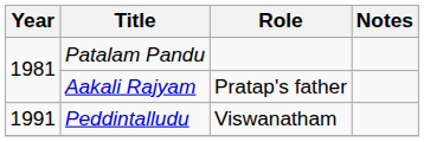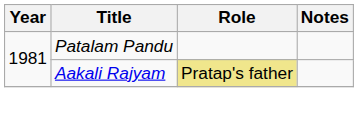 <table class="wikitable sortable">
 <tr>
 <th>Year</th>
 <th>Title</th>
 <th>Role</th>
 <th class="unsortable">Notes</th>
 </tr>
 <tr>
 <td rowspan=2>1981</td>
 <td><em>Patalam Pandu</em></td>
 <td></td>
 <td></td>
 </tr>
 <tr>
 <td><em><a href='#'>Aakali Rajyam</a></em></td>
-<td>Pratap's father</td>
-<td></td>
-</tr>
-<tr>
-<td>1991</td>
-<td><em><a href='#'>Peddintalludu</a></em></td>
-<td>Viswanatham</td>
+<td style="background: khaki;">Pratap's father</td>
 <td></td>
 </tr>
 <tr>
 </tr>
 </table>
